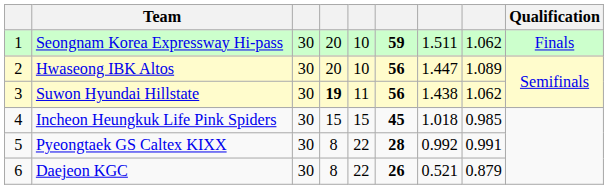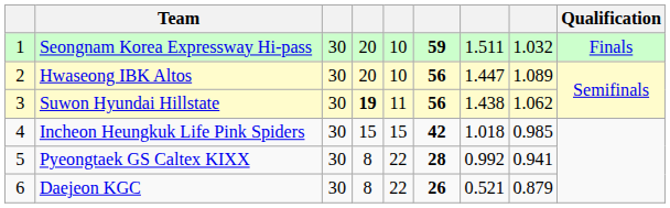 <table class="wikitable" style="text-align:center;">
 <tr>
 <th width=20></th>
 <th width=250>Team</th>
 <th width=20></th>
 <th width=20></th>
 <th width=20></th>
 <th width=35></th>
 <th width=35></th>
 <th width=35></th>
 <th width=50>Qualification</th>
 </tr>
 <tr bgcolor=#ccffcc>
 <td>1</td>
 <td align=left><a href='#'>Seongnam Korea Expressway Hi-pass</a></td>
 <td>30</td>
 <td>20</td>
 <td>10</td>
 <td><strong>59</strong></td>
 <td>1.511</td>
-<td>1.062</td>
+<td>1.032</td>
 <td><a href='#'>Finals</a></td>
 </tr>
 <tr bgcolor=#fffccc>
 <td>2</td>
 <td align=left><a href='#'>Hwaseong IBK Altos</a></td>
 <td>30</td>
 <td>20</td>
 <td>10</td>
 <td><strong>56</strong></td>
 <td>1.447</td>
 <td>1.089</td>
 <td rowspan="2"><a href='#'>Semifinals</a></td>
 </tr>
 <tr bgcolor=#fffccc>
 <td>3</td>
 <td align=left><a href='#'>Suwon Hyundai Hillstate</a></td>
 <td>30</td>
 <td><strong>19</strong></td>
 <td>11</td>
 <td><strong>56</strong></td>
 <td>1.438</td>
 <td>1.062</td>
 </tr>
 <tr>
 <td>4</td>
 <td align=left><a href='#'>Incheon Heungkuk Life Pink Spiders</a></td>
 <td>30</td>
 <td>15</td>
 <td>15</td>
-<td><strong>45</strong></td>
+<td><strong>42</strong></td>
 <td>1.018</td>
 <td>0.985</td>
 <td rowspan="3"></td>
 </tr>
 <tr>
 <td>5</td>
 <td align=left><a href='#'>Pyeongtaek GS Caltex KIXX</a></td>
 <td>30</td>
 <td>8</td>
 <td>22</td>
 <td><strong>28</strong></td>
 <td>0.992</td>
-<td>0.991</td>
+<td>0.941</td>
 </tr>
 <tr>
 <td>6</td>
 <td align=left><a href='#'>Daejeon KGC</a></td>
 <td>30</td>
 <td>8</td>
 <td>22</td>
 <td><strong>26</strong></td>
 <td>0.521</td>
 <td>0.879</td>
 </tr>
 </table>
